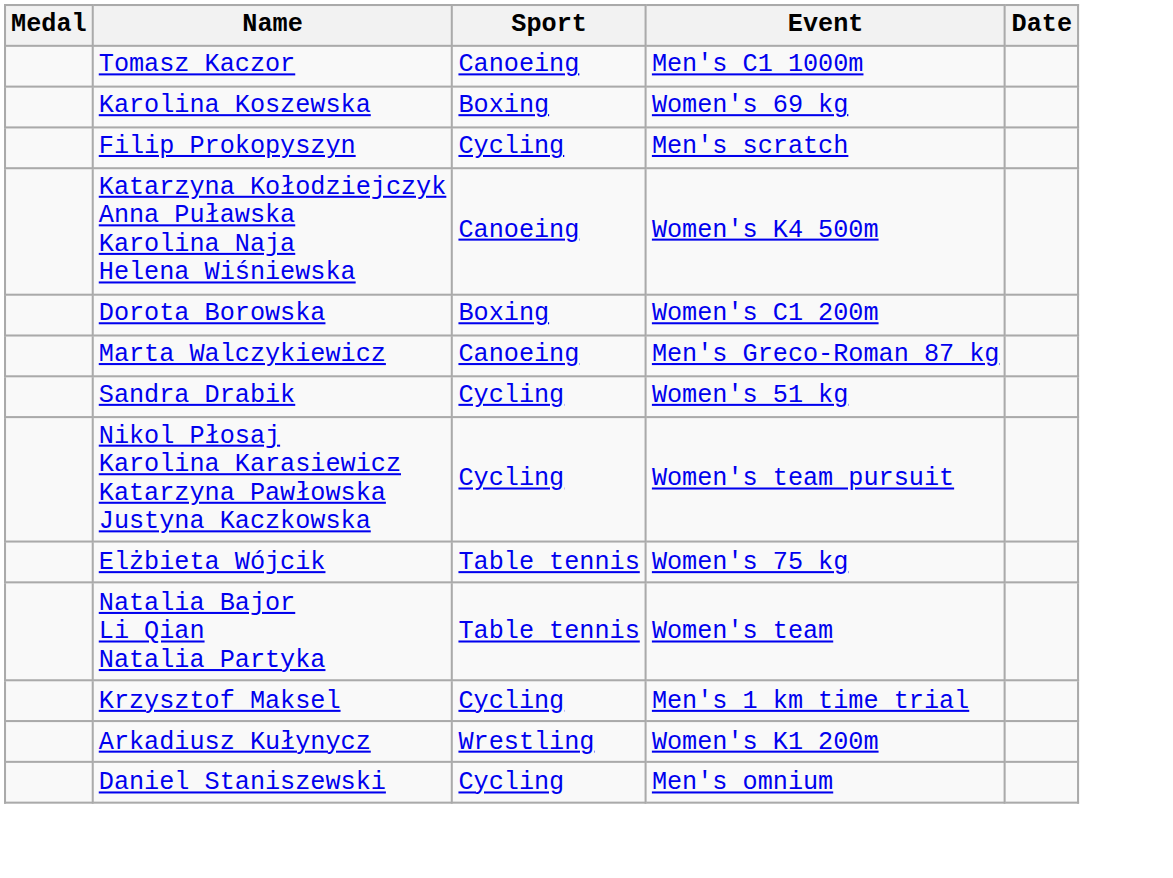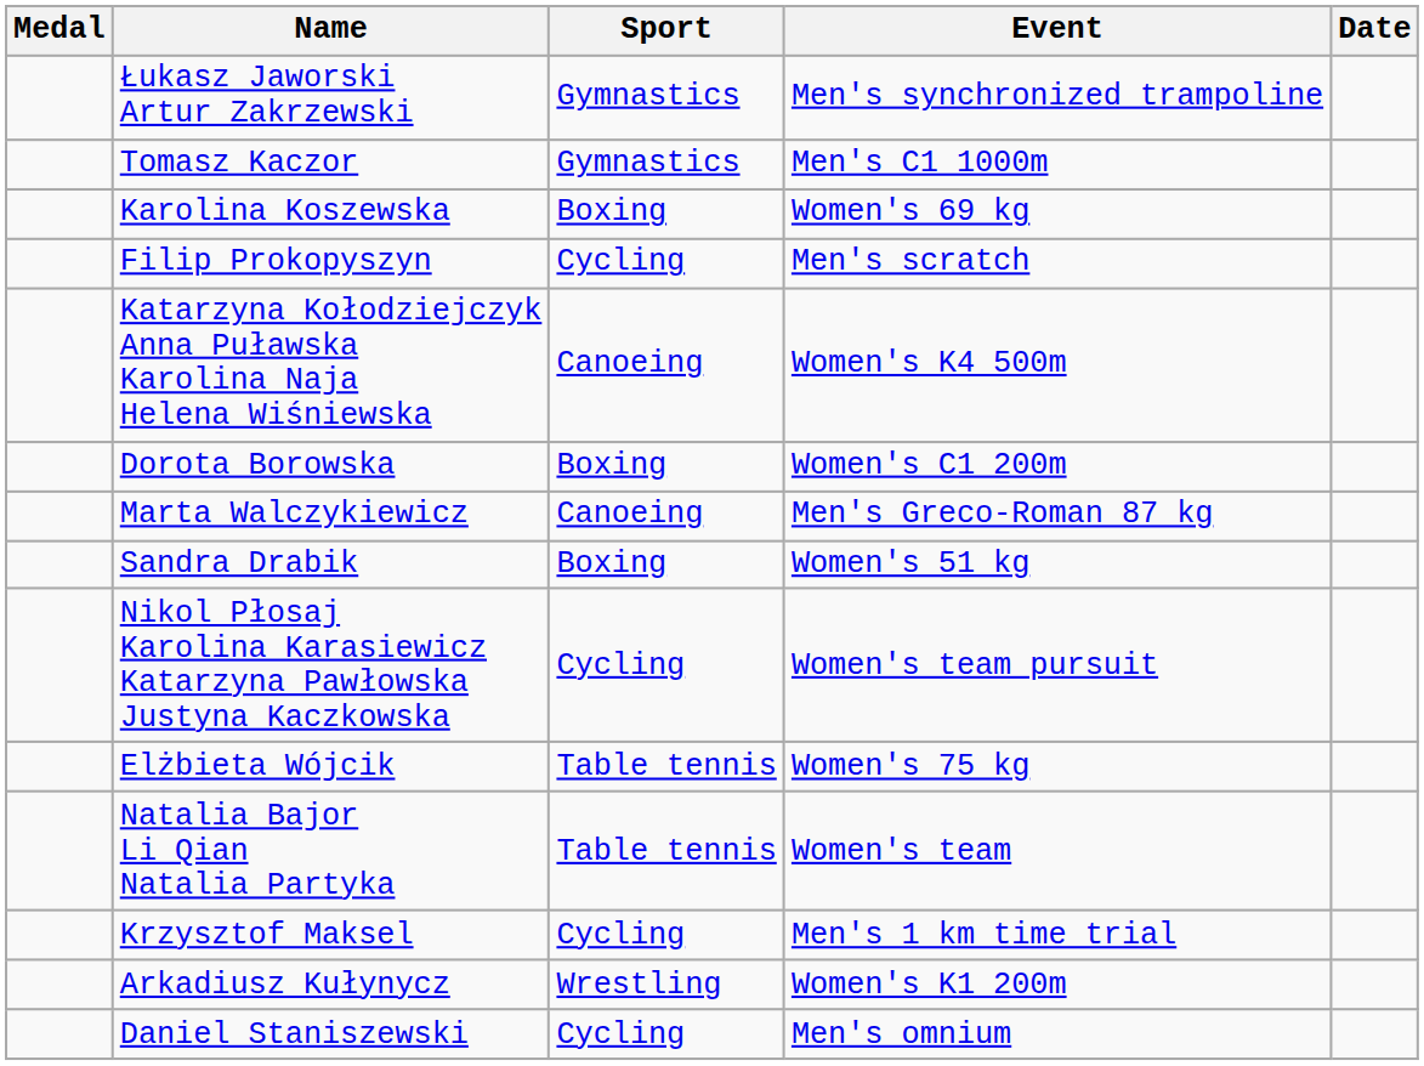 <table class="wikitable sortable" style="font-size: 95%;">
 <tr>
 <th>Medal</th>
 <th>Name</th>
 <th>Sport</th>
 <th>Event</th>
 <th>Date</th>
 </tr>
 <tr>
 <td></td>
+<td><a href='#'>Łukasz Jaworski</a><br><a href='#'>Artur Zakrzewski</a></td>
+<td><a href='#'>Gymnastics</a></td>
+<td><a href='#'>Men's synchronized trampoline</a></td>
+<td></td>
+</tr>
+<tr>
+<td></td>
 <td><a href='#'>Tomasz Kaczor</a></td>
-<td><a href='#'>Canoeing</a></td>
+<td><a href='#'>Gymnastics</a></td>
 <td><a href='#'>Men's C1 1000m</a></td>
 <td></td>
 </tr>
 <tr>
 <td></td>
 <td><a href='#'>Karolina Koszewska</a></td>
 <td><a href='#'>Boxing</a></td>
 <td><a href='#'>Women's 69 kg</a></td>
 <td></td>
 </tr>
 <tr>
 <td></td>
 <td><a href='#'>Filip Prokopyszyn</a></td>
 <td><a href='#'>Cycling</a></td>
 <td><a href='#'>Men's scratch</a></td>
 <td></td>
 </tr>
 <tr>
 <td></td>
 <td><a href='#'>Katarzyna Kołodziejczyk</a><br><a href='#'>Anna Puławska</a><br><a href='#'>Karolina Naja</a><br><a href='#'>Helena Wiśniewska</a></td>
 <td><a href='#'>Canoeing</a></td>
 <td><a href='#'>Women's K4 500m</a></td>
 <td></td>
 </tr>
 <tr>
 <td></td>
 <td><a href='#'>Dorota Borowska</a></td>
 <td><a href='#'>Boxing</a></td>
 <td><a href='#'>Women's C1 200m</a></td>
 <td></td>
 </tr>
 <tr>
 <td></td>
 <td><a href='#'>Marta Walczykiewicz</a></td>
 <td><a href='#'>Canoeing</a></td>
 <td><a href='#'>Men's Greco-Roman 87 kg</a></td>
 <td></td>
 </tr>
 <tr>
 <td></td>
 <td><a href='#'>Sandra Drabik</a></td>
-<td><a href='#'>Cycling</a></td>
+<td><a href='#'>Boxing</a></td>
 <td><a href='#'>Women's 51 kg</a></td>
 <td></td>
 </tr>
 <tr>
 <td></td>
 <td><a href='#'>Nikol Płosaj</a><br><a href='#'>Karolina Karasiewicz</a><br><a href='#'>Katarzyna Pawłowska</a><br><a href='#'>Justyna Kaczkowska</a></td>
 <td><a href='#'>Cycling</a></td>
 <td><a href='#'>Women's team pursuit</a></td>
 <td></td>
 </tr>
 <tr>
 <td></td>
 <td><a href='#'>Elżbieta Wójcik</a></td>
 <td><a href='#'>Table tennis</a></td>
 <td><a href='#'>Women's 75 kg</a></td>
 <td></td>
 </tr>
 <tr>
 <td></td>
 <td><a href='#'>Natalia Bajor</a><br><a href='#'>Li Qian</a><br><a href='#'>Natalia Partyka</a></td>
 <td><a href='#'>Table tennis</a></td>
 <td><a href='#'>Women's team</a></td>
 <td></td>
 </tr>
 <tr>
 <td></td>
 <td><a href='#'>Krzysztof Maksel</a></td>
 <td><a href='#'>Cycling</a></td>
 <td><a href='#'>Men's 1 km time trial</a></td>
 <td></td>
 </tr>
 <tr>
 <td></td>
 <td><a href='#'>Arkadiusz Kułynycz</a></td>
 <td><a href='#'>Wrestling</a></td>
 <td><a href='#'>Women's K1 200m</a></td>
 <td></td>
 </tr>
 <tr>
 <td></td>
 <td><a href='#'>Daniel Staniszewski</a></td>
 <td><a href='#'>Cycling</a></td>
 <td><a href='#'>Men's omnium</a></td>
 <td></td>
 </tr>
 </table>
